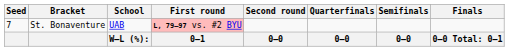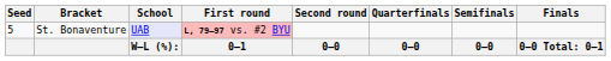 <table class="sortable wikitable" style="white-space:nowrap; font-size:90%;">
 <tr>
 <th>Seed</th>
 <th>Bracket</th>
 <th>School</th>
 <th>First round</th>
 <th>Second round</th>
 <th>Quarterfinals</th>
 <th>Semifinals</th>
 <th>Finals</th>
 </tr>
 <tr>
-<td>7</td>
+<td>5</td>
 <td>St. Bonaventure</td>
-<td><a href='#'>UAB</a></td>
+<td style="background: lavender;"><a href='#'>UAB</a></td>
 <td style="background:#fbb;"><small><strong>L, 79–97</strong></small> vs. #2 <a href='#'>BYU</a></td>
 <td></td>
 <td></td>
 <td></td>
 <td></td>
 </tr>
 <tr>
 <th></th>
 <th></th>
 <th>W–L (%):</th>
 <th>0–1 </th>
 <th>0–0 </th>
 <th>0–0 </th>
 <th>0–0 </th>
 <th>0–0  Total: 0–1 </th>
 </tr>
 </table>
